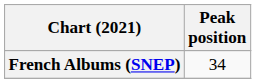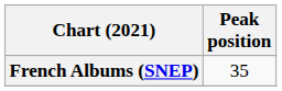 <table class="wikitable sortable plainrowheaders" style="text-align:center">
 <tr>
 <th scope="col">Chart (2021)</th>
 <th scope="col">Peak<br>position</th>
 </tr>
 <tr>
 </tr>
 <tr>
 </tr>
 <tr>
 </tr>
 <tr>
 </tr>
 <tr>
 <th scope="row">French Albums (<a href='#'>SNEP</a>)</th>
-<td>34</td>
+<td>35</td>
 </tr>
 <tr>
 </tr>
 <tr>
 </tr>
 <tr>
 </tr>
 <tr>
 </tr>
 <tr>
 </tr>
 <tr>
 </tr>
 <tr>
 </tr>
 <tr>
 </tr>
 </table>
